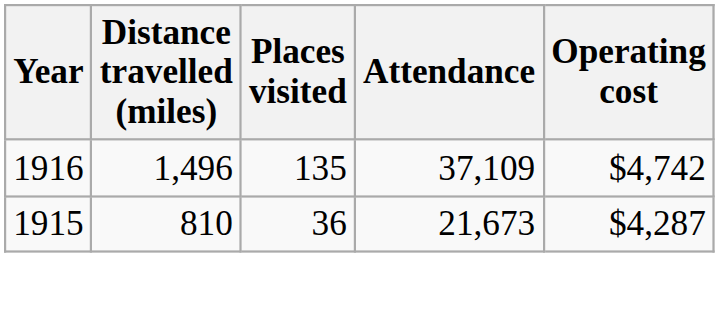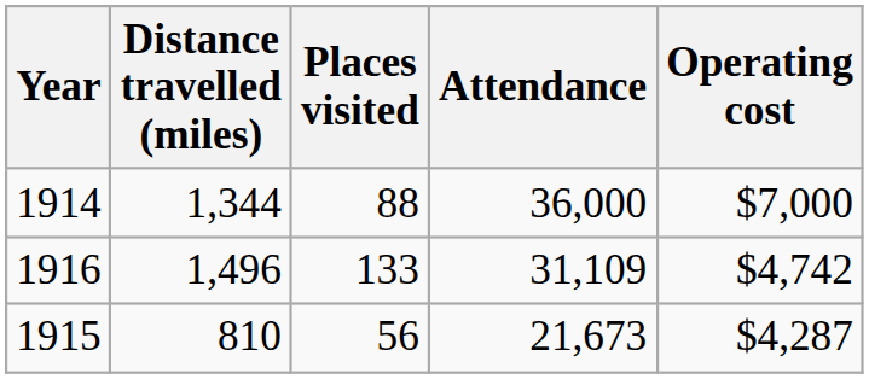 <table class="wikitable" style="text-align:right">
 <tr>
 <th>Year</th>
 <th>Distance<br>travelled<br>(miles)</th>
 <th>Places<br>visited</th>
 <th>Attendance</th>
 <th>Operating<br>cost</th>
 </tr>
 <tr>
+<td>1914</td>
+<td>1,344</td>
+<td>88</td>
+<td>36,000</td>
+<td>$7,000</td>
+</tr>
+<tr>
 <td>1916</td>
 <td>1,496</td>
-<td>135</td>
-<td>37,109</td>
+<td>133</td>
+<td>31,109</td>
 <td>$4,742</td>
 </tr>
 <tr>
 <td>1915</td>
 <td>810</td>
-<td>36</td>
+<td>56</td>
 <td>21,673</td>
 <td>$4,287</td>
 </tr>
 </table>
